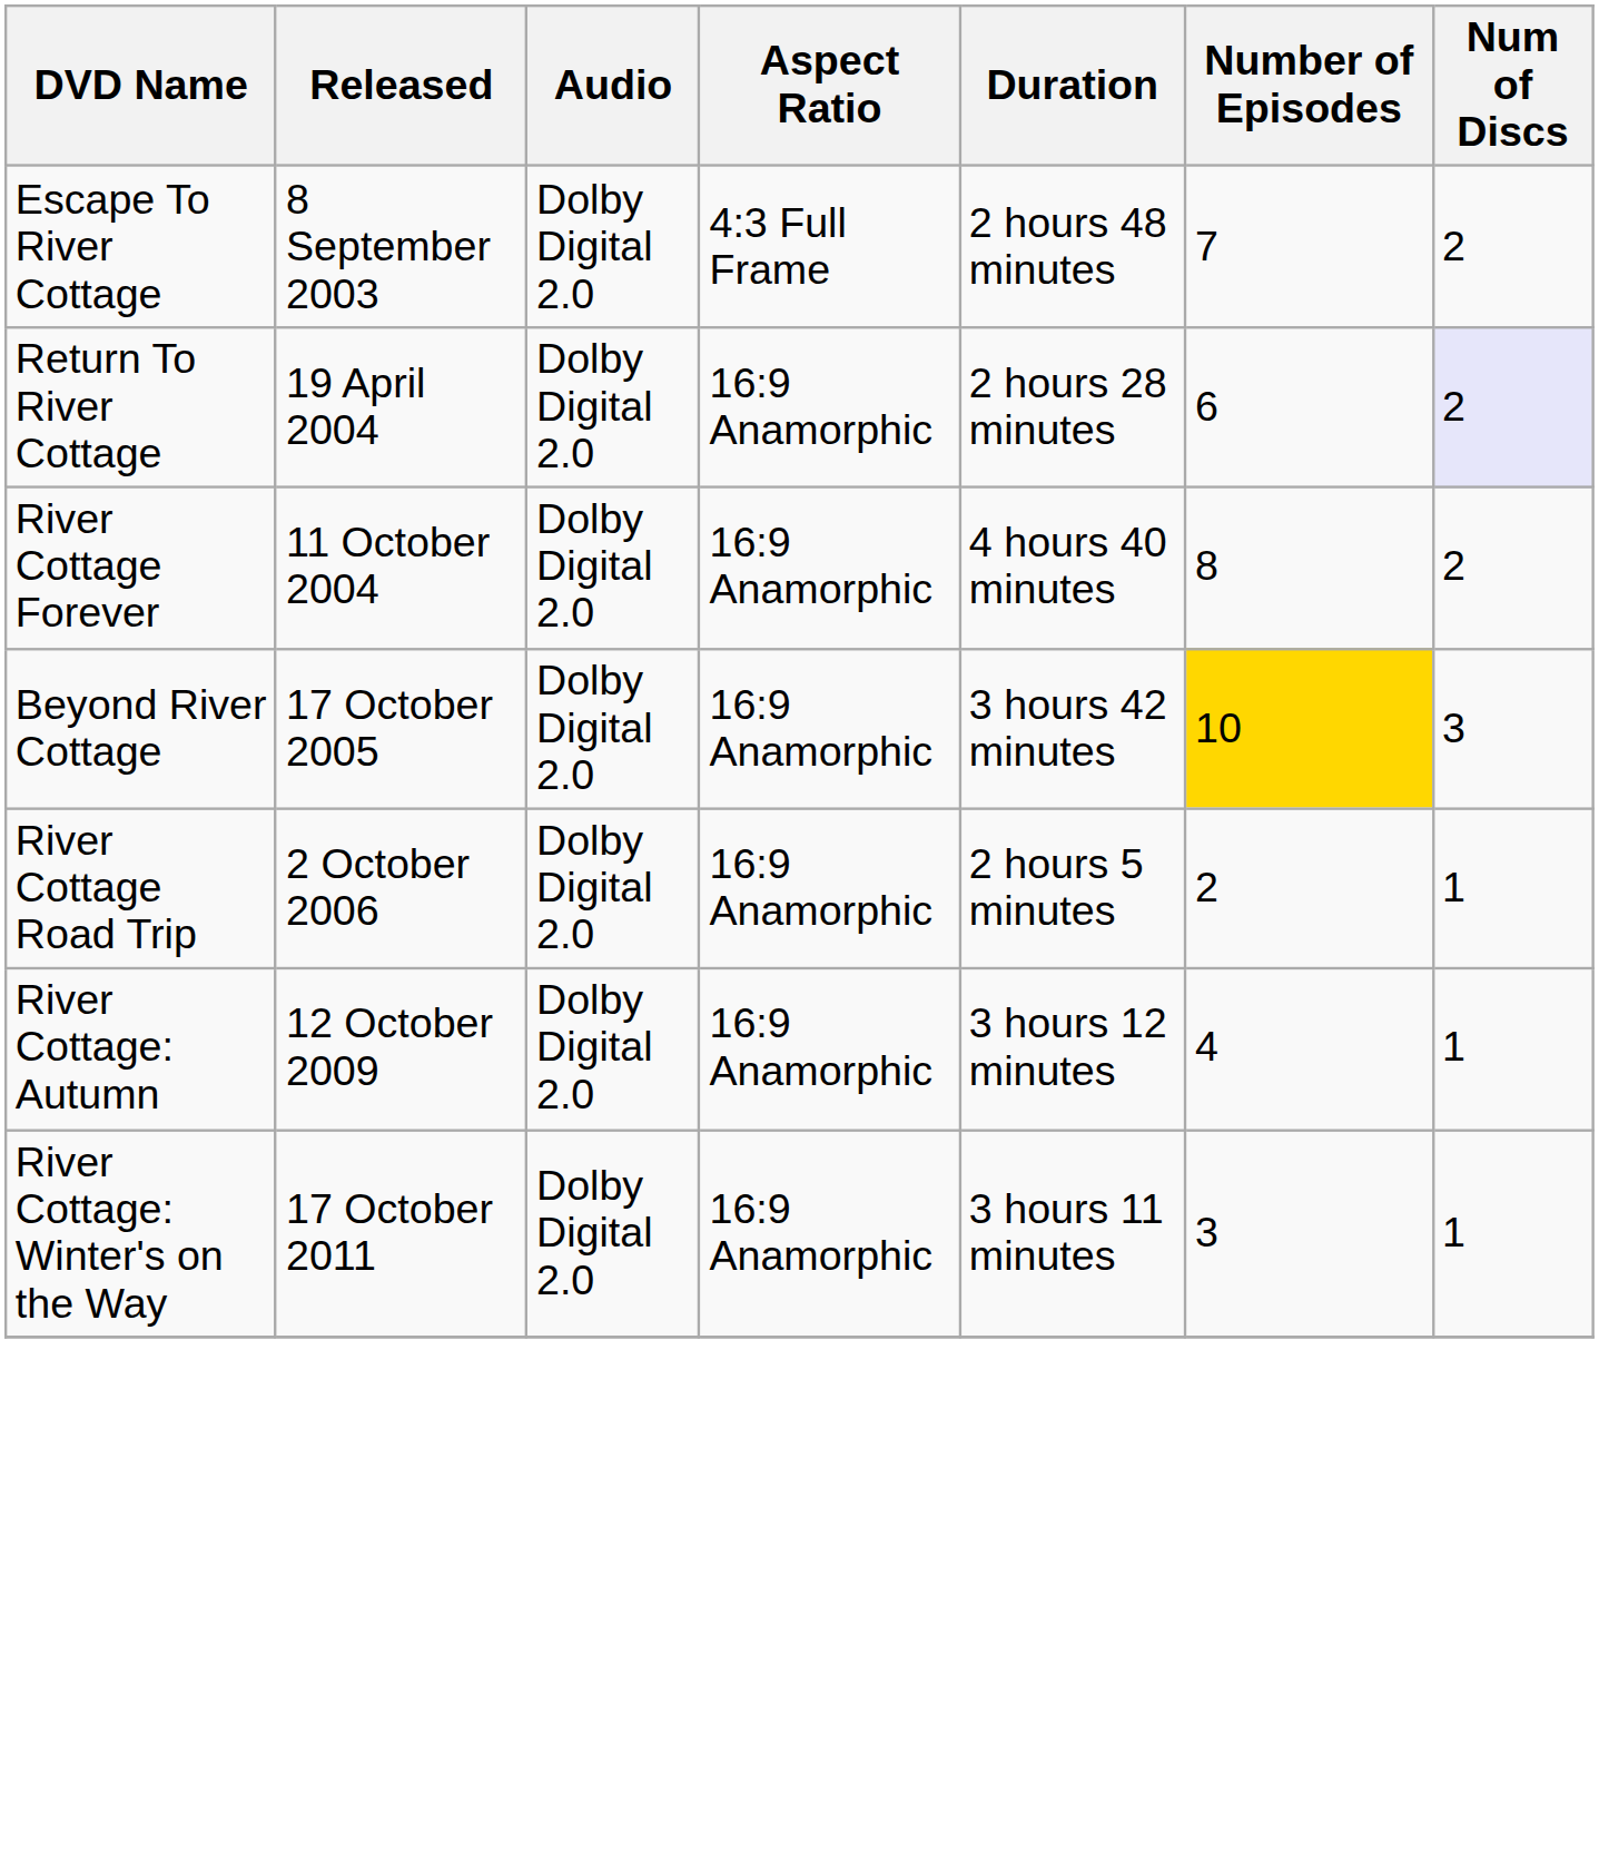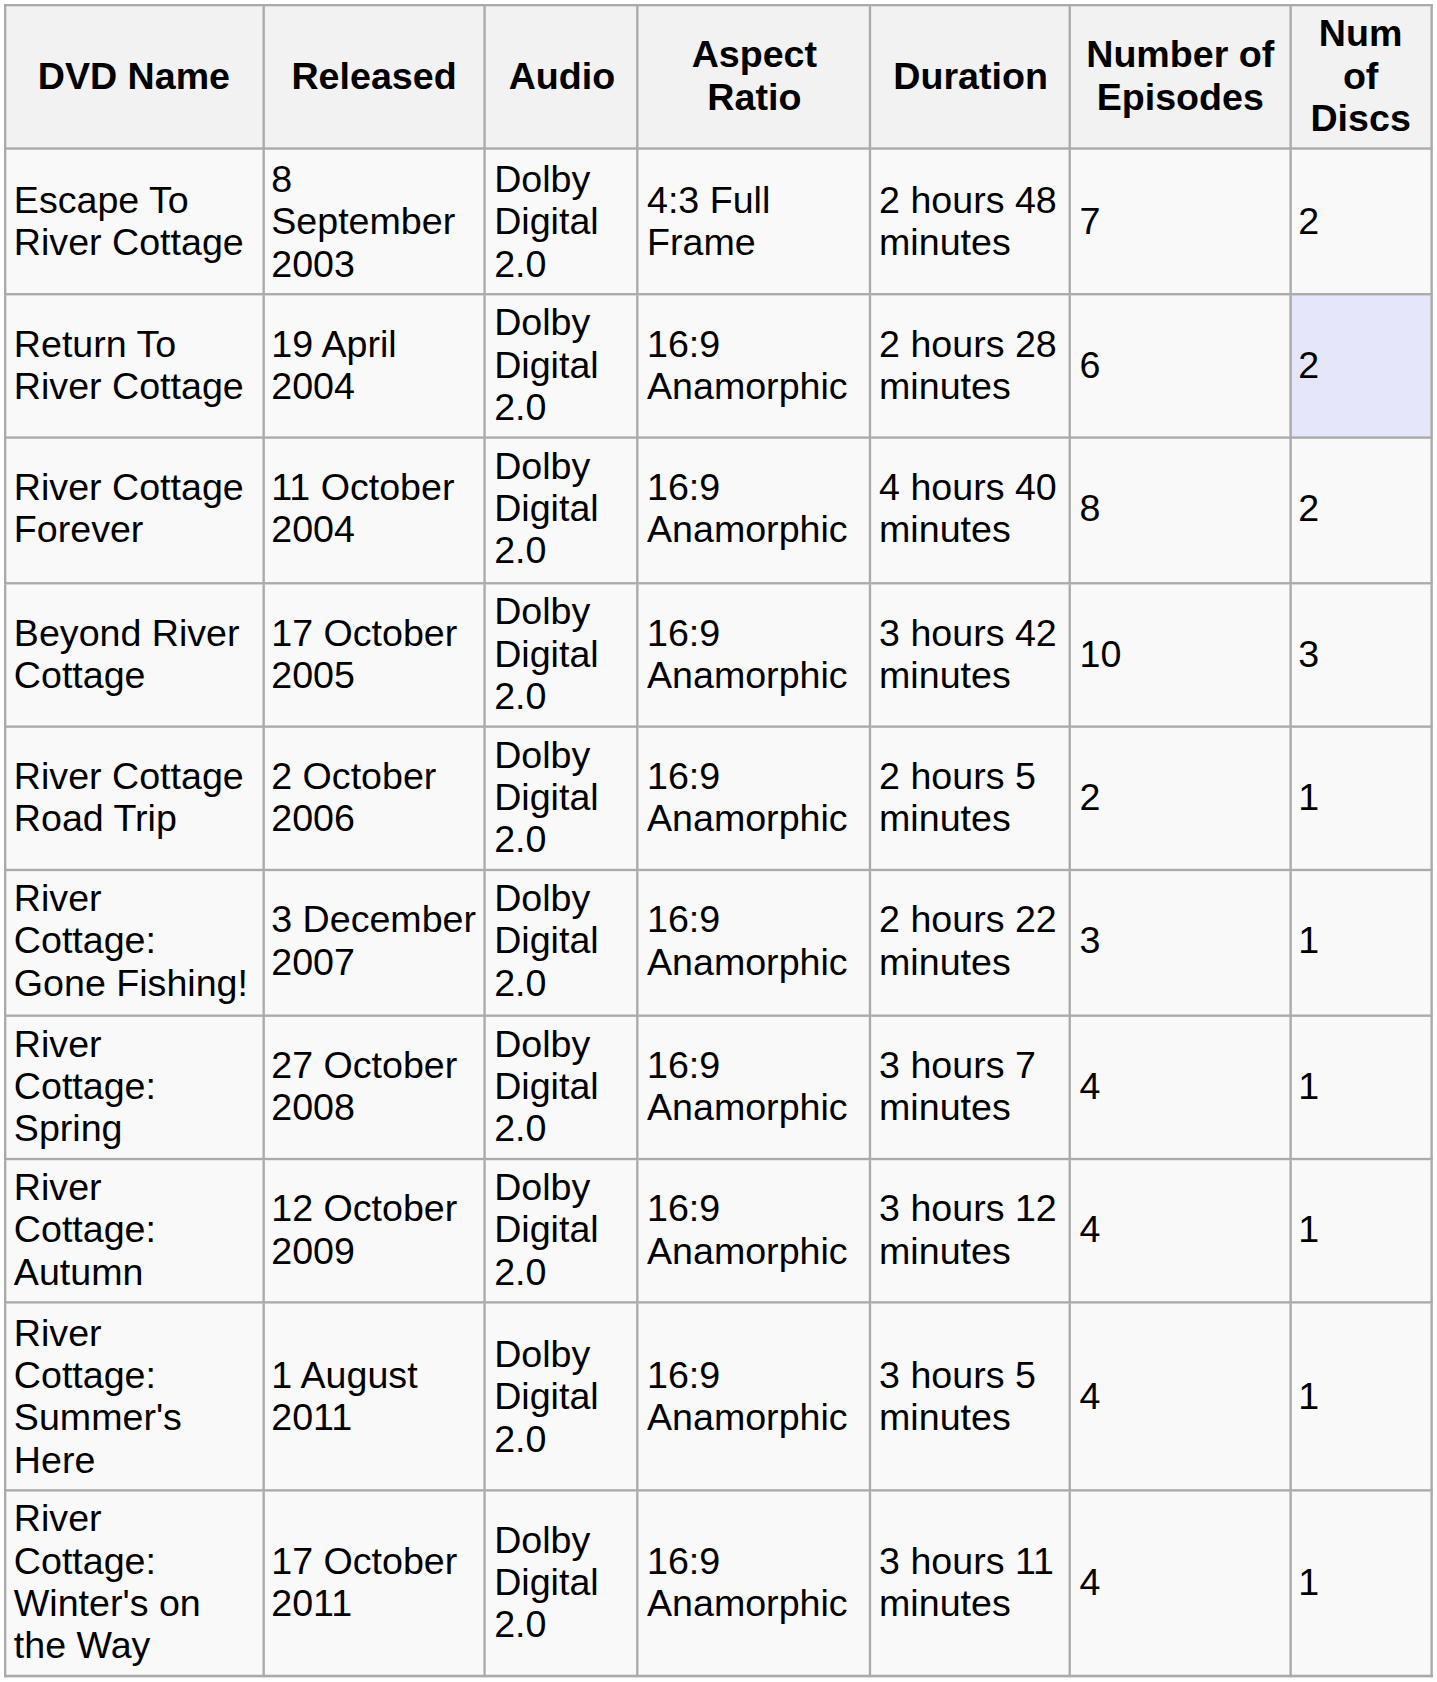 <table class="wikitable">
 <tr>
 <th>DVD Name</th>
 <th>Released</th>
 <th>Audio</th>
 <th>Aspect Ratio</th>
 <th>Duration</th>
 <th>Number of Episodes</th>
 <th>Num of Discs</th>
 </tr>
 <tr>
 <td>Escape To River Cottage</td>
 <td>8 September 2003</td>
 <td>Dolby Digital 2.0</td>
 <td>4:3 Full Frame</td>
 <td>2 hours 48 minutes</td>
 <td>7</td>
 <td>2</td>
 </tr>
 <tr>
 <td>Return To River Cottage</td>
 <td>19 April 2004</td>
 <td>Dolby Digital 2.0</td>
 <td>16:9 Anamorphic</td>
 <td>2 hours 28 minutes</td>
 <td>6</td>
 <td style="background: lavender;">2</td>
 </tr>
 <tr>
 <td>River Cottage Forever</td>
 <td>11 October 2004</td>
 <td>Dolby Digital 2.0</td>
 <td>16:9 Anamorphic</td>
 <td>4 hours 40 minutes</td>
 <td>8</td>
 <td>2</td>
 </tr>
 <tr>
 <td>Beyond River Cottage</td>
 <td>17 October 2005</td>
 <td>Dolby Digital 2.0</td>
 <td>16:9 Anamorphic</td>
 <td>3 hours 42 minutes</td>
-<td style="background: gold;">10</td>
+<td>10</td>
 <td>3</td>
 </tr>
 <tr>
 <td>River Cottage Road Trip</td>
 <td>2 October 2006</td>
 <td>Dolby Digital 2.0</td>
 <td>16:9 Anamorphic</td>
 <td>2 hours 5 minutes</td>
 <td>2</td>
 <td>1</td>
 </tr>
 <tr>
+<td>River Cottage: Gone Fishing!</td>
+<td>3 December 2007</td>
+<td>Dolby Digital 2.0</td>
+<td>16:9 Anamorphic</td>
+<td>2 hours 22 minutes</td>
+<td>3</td>
+<td>1</td>
+</tr>
+<tr>
+<td>River Cottage: Spring</td>
+<td>27 October 2008</td>
+<td>Dolby Digital 2.0</td>
+<td>16:9 Anamorphic</td>
+<td>3 hours 7 minutes</td>
+<td>4</td>
+<td>1</td>
+</tr>
+<tr>
 <td>River Cottage: Autumn</td>
 <td>12 October 2009</td>
 <td>Dolby Digital 2.0</td>
 <td>16:9 Anamorphic</td>
 <td>3 hours 12 minutes</td>
 <td>4</td>
 <td>1</td>
 </tr>
 <tr>
+<td>River Cottage: Summer's Here</td>
+<td>1 August 2011</td>
+<td>Dolby Digital 2.0</td>
+<td>16:9 Anamorphic</td>
+<td>3 hours 5 minutes</td>
+<td>4</td>
+<td>1</td>
+</tr>
+<tr>
 <td>River Cottage: Winter's on the Way</td>
 <td>17 October 2011</td>
 <td>Dolby Digital 2.0</td>
 <td>16:9 Anamorphic</td>
 <td>3 hours 11 minutes</td>
-<td>3</td>
+<td>4</td>
 <td>1</td>
 </tr>
 <tr>
 </tr>
 </table>
